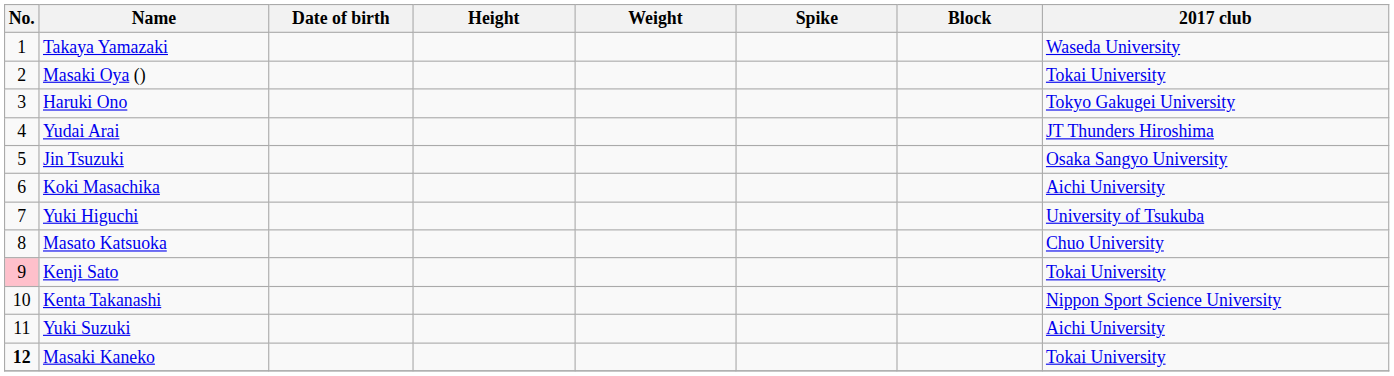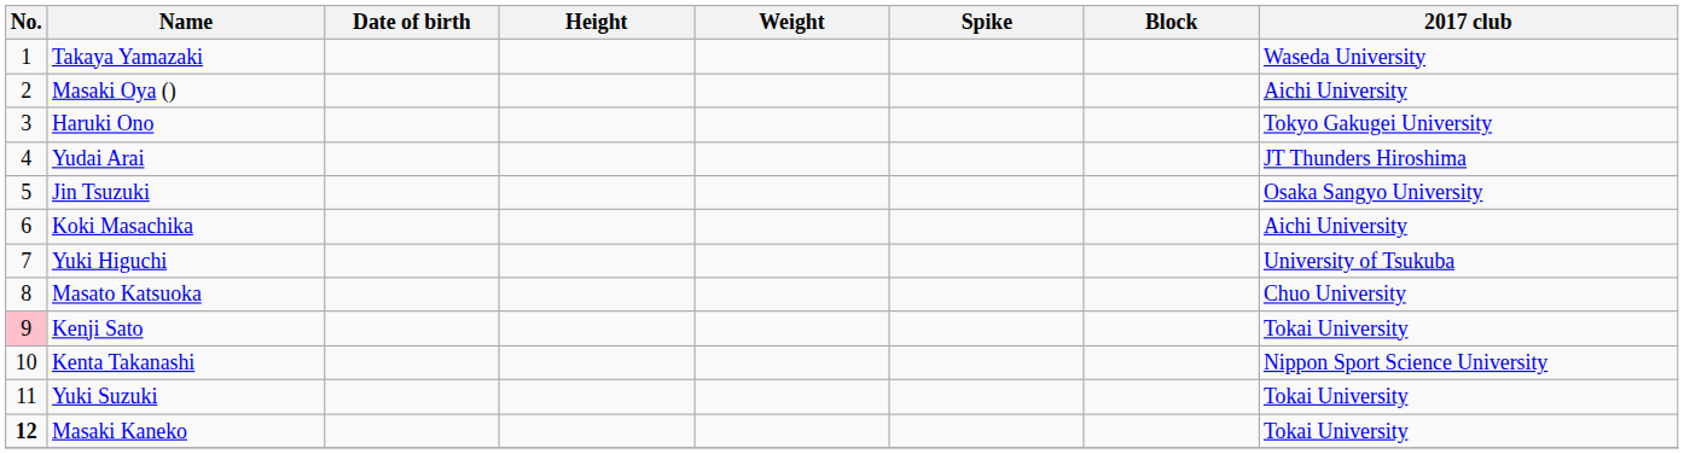 <table class="wikitable sortable" style="font-size:100%; text-align:center;">
 <tr>
 <th>No.</th>
 <th style="width:13em">Name</th>
 <th style="width:8em">Date of birth</th>
 <th style="width:9em">Height</th>
 <th style="width:9em">Weight</th>
 <th style="width:9em">Spike</th>
 <th style="width:8em">Block</th>
 <th style="width:20em">2017 club</th>
 </tr>
 <tr>
 <td>1</td>
 <td align=left><a href='#'>Takaya Yamazaki</a></td>
 <td align=right></td>
 <td></td>
 <td></td>
 <td></td>
 <td></td>
 <td align=left> <a href='#'>Waseda University</a></td>
 </tr>
 <tr>
 <td>2</td>
 <td align=left><a href='#'>Masaki Oya</a> ()</td>
 <td align=right></td>
 <td></td>
 <td></td>
 <td></td>
 <td></td>
-<td align=left> <a href='#'>Tokai University</a></td>
+<td align=left> <a href='#'>Aichi University</a></td>
 </tr>
 <tr>
 <td>3</td>
 <td align=left><a href='#'>Haruki Ono</a></td>
 <td align=right></td>
 <td></td>
 <td></td>
 <td></td>
 <td></td>
 <td align=left> <a href='#'>Tokyo Gakugei University</a></td>
 </tr>
 <tr>
 <td>4</td>
 <td align=left><a href='#'>Yudai Arai</a></td>
 <td align=right></td>
 <td></td>
 <td></td>
 <td></td>
 <td></td>
 <td align=left> <a href='#'>JT Thunders Hiroshima</a></td>
 </tr>
 <tr>
 <td>5</td>
 <td align=left><a href='#'>Jin Tsuzuki</a></td>
 <td align=right></td>
 <td></td>
 <td></td>
 <td></td>
 <td></td>
 <td align=left> <a href='#'>Osaka Sangyo University</a></td>
 </tr>
 <tr>
 <td>6</td>
 <td align=left><a href='#'>Koki Masachika</a></td>
 <td align=right></td>
 <td></td>
 <td></td>
 <td></td>
 <td></td>
 <td align=left> <a href='#'>Aichi University</a></td>
 </tr>
 <tr>
 <td>7</td>
 <td align=left><a href='#'>Yuki Higuchi</a></td>
 <td align=right></td>
 <td></td>
 <td></td>
 <td></td>
 <td></td>
 <td align=left> <a href='#'>University of Tsukuba</a></td>
 </tr>
 <tr>
 <td>8</td>
 <td align=left><a href='#'>Masato Katsuoka</a></td>
 <td align=right></td>
 <td></td>
 <td></td>
 <td></td>
 <td></td>
 <td align=left> <a href='#'>Chuo University</a></td>
 </tr>
 <tr>
 <td style="background: pink;">9</td>
 <td align=left><a href='#'>Kenji Sato</a></td>
 <td align=right></td>
 <td></td>
 <td></td>
 <td></td>
 <td></td>
 <td align=left> <a href='#'>Tokai University</a></td>
 </tr>
 <tr>
 <td>10</td>
 <td align=left><a href='#'>Kenta Takanashi</a></td>
 <td align=right></td>
 <td></td>
 <td></td>
 <td></td>
 <td></td>
 <td align=left> <a href='#'>Nippon Sport Science University</a></td>
 </tr>
 <tr>
 <td>11</td>
 <td align=left><a href='#'>Yuki Suzuki</a></td>
 <td align=right></td>
 <td></td>
 <td></td>
 <td></td>
 <td></td>
-<td align=left> <a href='#'>Aichi University</a></td>
+<td align=left> <a href='#'>Tokai University</a></td>
 </tr>
 <tr>
 <td><strong>12</strong></td>
 <td align=left><a href='#'>Masaki Kaneko</a></td>
 <td align=right></td>
 <td></td>
 <td></td>
 <td></td>
 <td></td>
 <td align=left> <a href='#'>Tokai University</a></td>
 </tr>
 <tr>
 </tr>
 </table>
